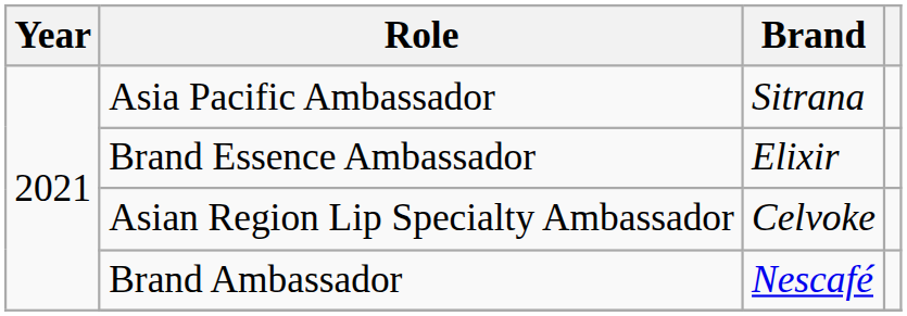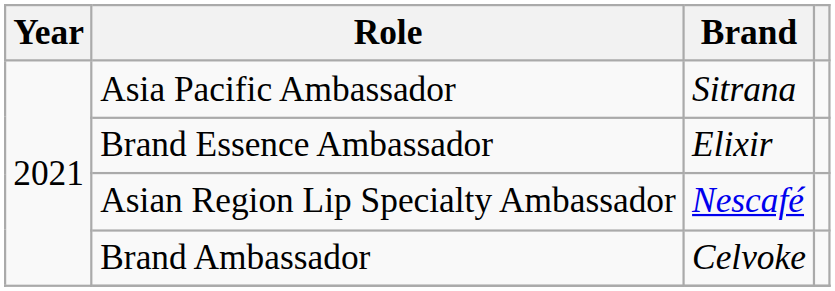 <table class="wikitable">
 <tr>
 <th>Year</th>
 <th>Role</th>
 <th>Brand</th>
 <th class="unsortable"></th>
 </tr>
 <tr>
 <td rowspan="14">2021</td>
 <td>Asia Pacific Ambassador</td>
 <td><em>Sitrana</em></td>
 <td></td>
 </tr>
 <tr>
 <td>Brand Essence Ambassador</td>
 <td><em>Elixir</em></td>
 <td></td>
 </tr>
 <tr>
 <td>Asian Region Lip Specialty Ambassador</td>
-<td><em>Celvoke</em></td>
+<td><em><a href='#'>Nescafé</a></em></td>
 <td></td>
 </tr>
 <tr>
 <td>Brand Ambassador</td>
-<td><em><a href='#'>Nescafé</a></em></td>
+<td><em>Celvoke</em></td>
 <td></td>
 </tr>
 <tr>
 </tr>
 </table>
